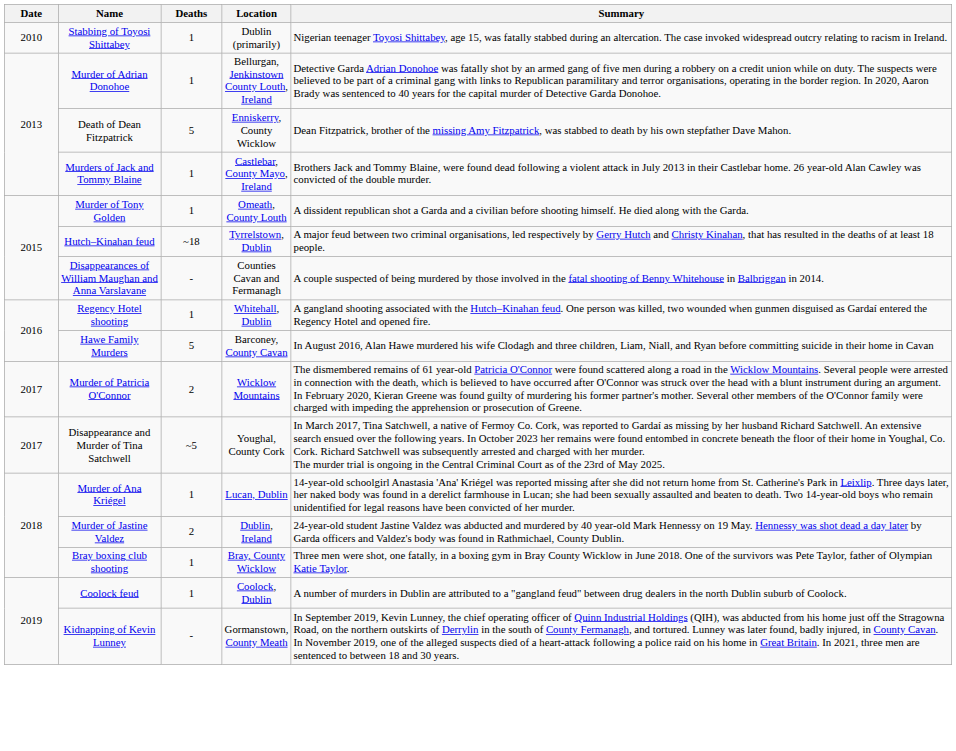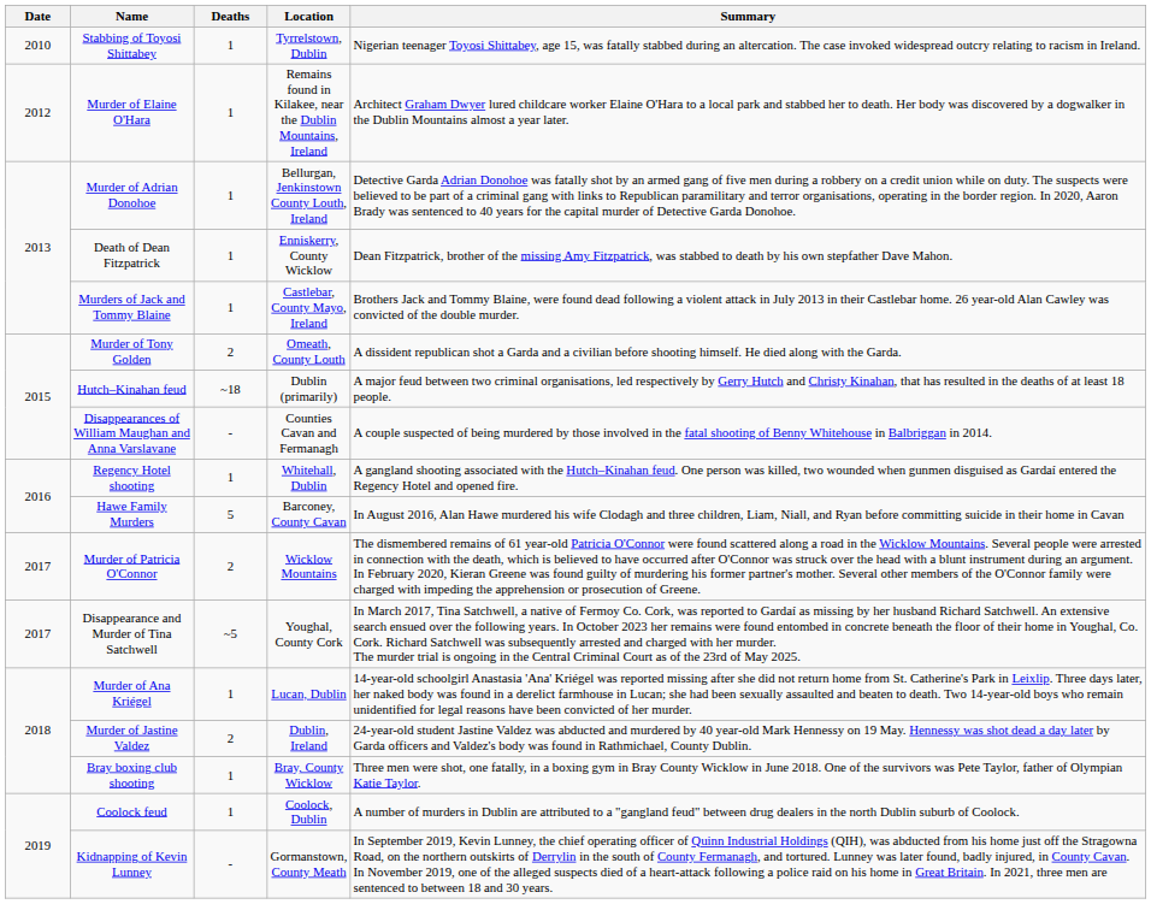 <table class="sortable wikitable" width="100%" style="text-align:center; font-size:90%;">
 <tr>
 <th width="65px">Date</th>
 <th width="130px">Name</th>
 <th width="75px">Deaths</th>
 <th width="85px">Location</th>
 <th>Summary</th>
 </tr>
 <tr>
 <td rowspan="1">2010</td>
 <td><a href='#'>Stabbing of Toyosi Shittabey</a></td>
 <td>1</td>
-<td>Dublin (primarily)</td>
+<td><a href='#'>Tyrrelstown</a>, <a href='#'>Dublin</a></td>
 <td align=left>Nigerian teenager <a href='#'>Toyosi Shittabey</a>, age 15, was fatally stabbed during an altercation. The case invoked widespread outcry relating to racism in Ireland.</td>
+</tr>
+<tr>
+<td rowspan="1">2012</td>
+<td><a href='#'>Murder of Elaine O'Hara</a></td>
+<td>1</td>
+<td>Remains found in Kilakee, near the <a href='#'>Dublin Mountains</a>, <a href='#'>Ireland</a></td>
+<td align=left>Architect <a href='#'>Graham Dwyer</a> lured childcare worker Elaine O'Hara to a local park and stabbed her to death. Her body was discovered by a dogwalker in the Dublin Mountains almost a year later.</td>
 </tr>
 <tr>
 <td rowspan="3">2013</td>
 <td><a href='#'>Murder of Adrian Donohoe</a></td>
 <td>1</td>
 <td>Bellurgan, <a href='#'>Jenkinstown</a> <a href='#'>County Louth</a>, <a href='#'>Ireland</a></td>
 <td align=left>Detective Garda <a href='#'>Adrian Donohoe</a> was fatally shot by an armed gang of five men during a robbery on a credit union while on duty. The suspects were believed to be part of a criminal gang with links to Republican paramilitary and terror organisations, operating in the border region. In 2020, Aaron Brady was sentenced to 40 years for the capital murder of Detective Garda Donohoe.</td>
 </tr>
 <tr>
 <td>Death of Dean Fitzpatrick</td>
-<td>5</td>
+<td>1</td>
 <td><a href='#'>Enniskerry</a>, County Wicklow</td>
 <td align=left>Dean Fitzpatrick, brother of the <a href='#'>missing Amy Fitzpatrick</a>, was stabbed to death by his own stepfather Dave Mahon.</td>
 </tr>
 <tr>
 <td><a href='#'>Murders of Jack and Tommy Blaine</a></td>
 <td>1</td>
 <td><a href='#'>Castlebar</a>, <a href='#'>County Mayo</a>, <a href='#'>Ireland</a></td>
 <td align=left>Brothers Jack and Tommy Blaine, were found dead following a violent attack in July 2013 in their Castlebar home. 26 year-old Alan Cawley was convicted of the double murder.</td>
 </tr>
 <tr>
 <td rowspan="3">2015</td>
 <td><a href='#'>Murder of Tony Golden</a></td>
-<td>1</td>
+<td>2</td>
 <td><a href='#'>Omeath</a>, <a href='#'>County Louth</a></td>
 <td align=left>A dissident republican shot a Garda and a civilian before shooting himself. He died along with the Garda.</td>
 </tr>
 <tr>
 <td><a href='#'>Hutch–Kinahan feud</a></td>
 <td>~18</td>
-<td><a href='#'>Tyrrelstown</a>, <a href='#'>Dublin</a></td>
+<td>Dublin (primarily)</td>
 <td align=left>A major feud between two criminal organisations, led respectively by <a href='#'>Gerry Hutch</a> and <a href='#'>Christy Kinahan</a>, that has resulted in the deaths of at least 18 people.</td>
 </tr>
 <tr>
 <td><a href='#'>Disappearances of William Maughan and Anna Varslavane</a></td>
 <td>-</td>
 <td>Counties Cavan and Fermanagh</td>
 <td align=left>A couple suspected of being murdered by those involved in the <a href='#'>fatal shooting of Benny Whitehouse</a> in <a href='#'>Balbriggan</a> in 2014.</td>
 </tr>
 <tr>
 <td rowspan="2">2016</td>
 <td><a href='#'>Regency Hotel shooting</a></td>
 <td>1</td>
 <td><a href='#'>Whitehall</a>, <a href='#'>Dublin</a></td>
 <td align=left>A gangland shooting associated with the <a href='#'>Hutch–Kinahan feud</a>. One person was killed, two wounded when gunmen disguised as Gardaí entered the Regency Hotel and opened fire.</td>
 </tr>
 <tr>
 <td><a href='#'>Hawe Family Murders</a></td>
 <td>5</td>
 <td>Barconey, <a href='#'>County Cavan</a></td>
 <td align=left>In August 2016, Alan Hawe murdered his wife Clodagh and three children, Liam, Niall, and Ryan before committing suicide in their home in Cavan</td>
 </tr>
 <tr>
 <td rowspan="1">2017</td>
 <td><a href='#'>Murder of Patricia O'Connor</a></td>
 <td>2</td>
 <td><a href='#'>Wicklow Mountains</a></td>
 <td align=left>The dismembered remains of 61 year-old <a href='#'>Patricia O'Connor</a> were found scattered along a road in the <a href='#'>Wicklow Mountains</a>. Several people were arrested in connection with the death, which is believed to have occurred after O'Connor was struck over the head with a blunt instrument during an argument. In February 2020, Kieran Greene was found guilty of murdering his former partner's mother. Several other members of the O'Connor family were charged with impeding the apprehension or prosecution of Greene.</td>
 </tr>
 <tr>
 <td>2017</td>
 <td>Disappearance and Murder of Tina Satchwell</td>
 <td>~5</td>
 <td>Youghal, County Cork</td>
 <td align="left">In March 2017, Tina Satchwell, a native of Fermoy Co. Cork, was reported to Gardaí as missing by her husband Richard Satchwell. An extensive search ensued over the following years. In October 2023 her remains were found entombed in concrete beneath the floor of their home in Youghal, Co. Cork. Richard Satchwell was subsequently arrested and charged with her murder.<br>The murder trial is ongoing in the Central Criminal Court as of the 23rd of May 2025.</td>
 </tr>
 <tr>
 <td rowspan="3">2018</td>
 <td><a href='#'>Murder of Ana Kriégel</a></td>
 <td>1</td>
 <td><a href='#'>Lucan, Dublin</a></td>
 <td align=left>14-year-old schoolgirl Anastasia 'Ana'  Kriégel was reported missing after she did not return home from St. Catherine's Park in <a href='#'>Leixlip</a>. Three days later, her naked body was found in a derelict farmhouse in Lucan; she had been sexually assaulted and beaten to death. Two 14-year-old boys who remain unidentified for legal reasons have been convicted of her murder.</td>
 </tr>
 <tr>
 <td><a href='#'>Murder of Jastine Valdez</a></td>
 <td>2</td>
 <td><a href='#'>Dublin</a>, <a href='#'>Ireland</a></td>
 <td align=left>24-year-old student Jastine Valdez was abducted and murdered by 40 year-old Mark Hennessy on 19 May. <a href='#'>Hennessy was shot dead a day later</a> by Garda officers and Valdez's body was found in Rathmichael, County Dublin.</td>
 </tr>
 <tr>
 <td><a href='#'>Bray boxing club shooting</a></td>
 <td>1</td>
 <td><a href='#'>Bray, County Wicklow</a></td>
 <td align=left>Three men were shot, one fatally, in a boxing gym in Bray County Wicklow in June 2018. One of the survivors was Pete Taylor, father of Olympian <a href='#'>Katie Taylor</a>.</td>
 </tr>
 <tr>
 <td rowspan="2">2019</td>
 <td><a href='#'>Coolock feud</a></td>
 <td>1</td>
 <td><a href='#'>Coolock</a>, <a href='#'>Dublin</a></td>
 <td align=left>A number of murders in Dublin are attributed to a "gangland feud" between drug dealers in the north Dublin suburb of Coolock.</td>
 </tr>
 <tr>
 <td><a href='#'>Kidnapping of Kevin Lunney</a></td>
 <td>-</td>
 <td>Gormanstown, <a href='#'>County Meath</a></td>
 <td align=left>In September 2019, Kevin Lunney, the chief operating officer of <a href='#'>Quinn Industrial Holdings</a> (QIH), was abducted from his home just off the Stragowna Road, on the northern outskirts of <a href='#'>Derrylin</a> in the south of <a href='#'>County Fermanagh</a>, and tortured. Lunney was later found, badly injured, in <a href='#'>County Cavan</a>. In November 2019, one of the alleged suspects died of a heart-attack following a police raid on his home in <a href='#'>Great Britain</a>. In 2021, three men are sentenced to between 18 and 30 years.</td>
 </tr>
 </table>
